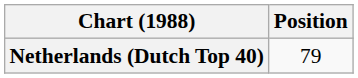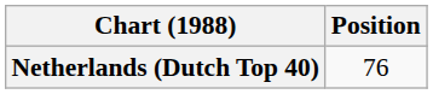 <table class="wikitable plainrowheaders">
 <tr>
 <th>Chart (1988)</th>
 <th>Position</th>
 </tr>
 <tr>
 <th scope="row">Netherlands (Dutch Top 40)</th>
-<td align="center">79</td>
+<td align="center">76</td>
 </tr>
 </table>
